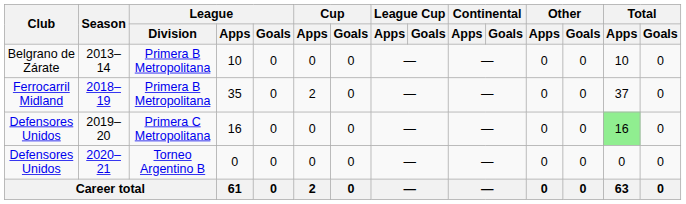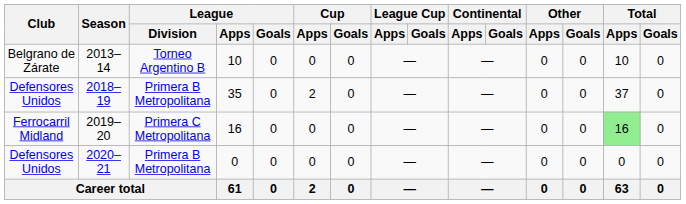 <table class="wikitable" style="text-align:center">
 <tr>
 <th rowspan="2">Club</th>
 <th rowspan="2">Season</th>
 <th colspan="3">League</th>
 <th colspan="2">Cup</th>
 <th colspan="2">League Cup</th>
 <th colspan="2">Continental</th>
 <th colspan="2">Other</th>
 <th colspan="2">Total</th>
 </tr>
 <tr>
 <th>Division</th>
 <th>Apps</th>
 <th>Goals</th>
 <th>Apps</th>
 <th>Goals</th>
 <th>Apps</th>
 <th>Goals</th>
 <th>Apps</th>
 <th>Goals</th>
 <th>Apps</th>
 <th>Goals</th>
 <th>Apps</th>
 <th>Goals</th>
 </tr>
 <tr>
 <td rowspan="1">Belgrano de Zárate</td>
 <td>2013–14</td>
-<td rowspan="1"><a href='#'>Primera B Metropolitana</a></td>
+<td rowspan="1"><a href='#'>Torneo Argentino B</a></td>
 <td>10</td>
 <td>0</td>
 <td>0</td>
 <td>0</td>
 <td colspan="2">—</td>
 <td colspan="2">—</td>
 <td>0</td>
 <td>0</td>
 <td>10</td>
 <td>0</td>
 </tr>
 <tr>
-<td rowspan="1"><a href='#'>Ferrocarril Midland</a></td>
+<td rowspan="1"><a href='#'>Defensores Unidos</a></td>
 <td><a href='#'>2018–19</a></td>
 <td rowspan="1"><a href='#'>Primera B Metropolitana</a></td>
 <td>35</td>
 <td>0</td>
 <td>2</td>
 <td>0</td>
 <td colspan="2">—</td>
 <td colspan="2">—</td>
 <td>0</td>
 <td>0</td>
 <td>37</td>
 <td>0</td>
 </tr>
 <tr>
-<td rowspan="1"><a href='#'>Defensores Unidos</a></td>
+<td rowspan="1"><a href='#'>Ferrocarril Midland</a></td>
 <td>2019–20</td>
 <td rowspan="1"><a href='#'>Primera C Metropolitana</a></td>
 <td>16</td>
 <td>0</td>
 <td>0</td>
 <td>0</td>
 <td colspan="2">—</td>
 <td colspan="2">—</td>
 <td>0</td>
 <td>0</td>
 <td style="background: lightgreen;">16</td>
 <td>0</td>
 </tr>
 <tr>
 <td rowspan="1"><a href='#'>Defensores Unidos</a></td>
 <td><a href='#'>2020–21</a></td>
-<td rowspan="1"><a href='#'>Torneo Argentino B</a></td>
+<td rowspan="1"><a href='#'>Primera B Metropolitana</a></td>
 <td>0</td>
 <td>0</td>
 <td>0</td>
 <td>0</td>
 <td colspan="2">—</td>
 <td colspan="2">—</td>
 <td>0</td>
 <td>0</td>
 <td>0</td>
 <td>0</td>
 </tr>
 <tr>
 <th colspan="3">Career total</th>
 <th>61</th>
 <th>0</th>
 <th>2</th>
 <th>0</th>
 <th colspan="2">—</th>
 <th colspan="2">—</th>
 <th>0</th>
 <th>0</th>
 <th>63</th>
 <th>0</th>
 </tr>
 </table>
